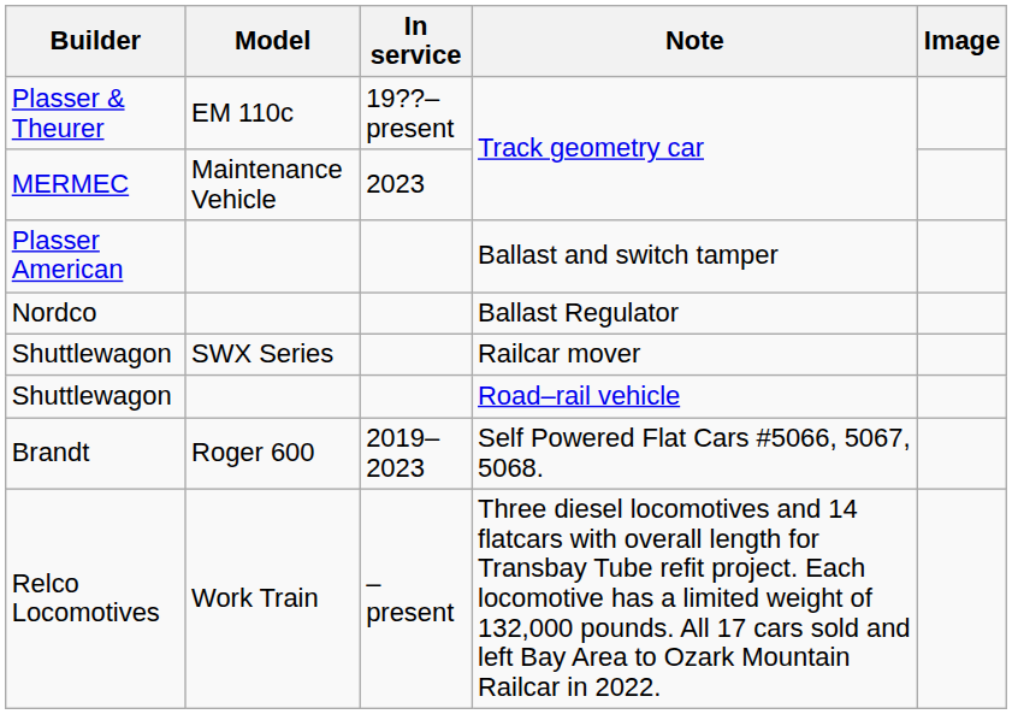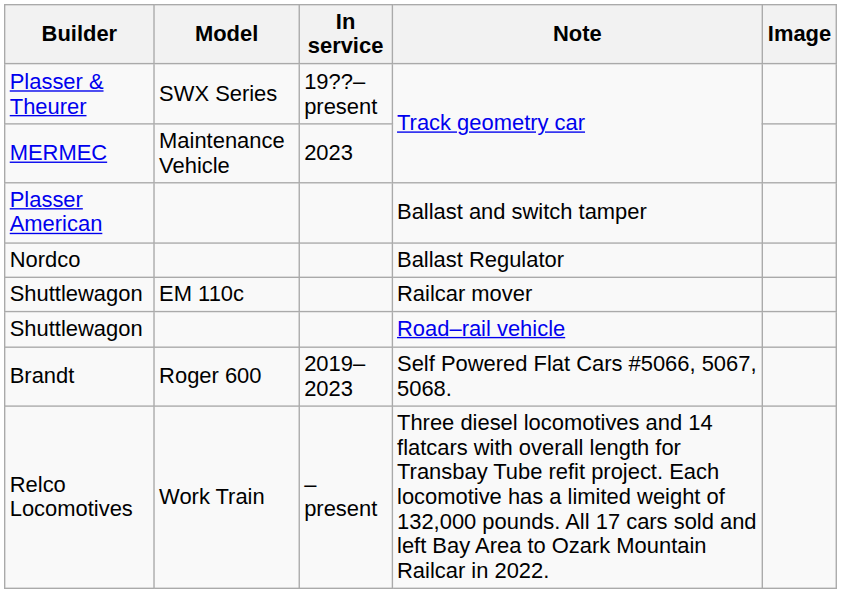 <table class="wikitable">
 <tr>
 <th>Builder</th>
 <th>Model</th>
 <th>In service</th>
 <th>Note</th>
 <th>Image</th>
 </tr>
 <tr>
 <td><a href='#'>Plasser & Theurer</a></td>
-<td>EM 110c</td>
+<td>SWX Series</td>
 <td>19??–present</td>
 <td rowspan="2"><a href='#'>Track geometry car</a></td>
 <td></td>
 </tr>
 <tr>
 <td><a href='#'>MERMEC</a></td>
 <td>Maintenance Vehicle</td>
 <td>2023</td>
 <td></td>
 </tr>
 <tr>
 <td><a href='#'>Plasser American</a></td>
 <td></td>
 <td></td>
 <td>Ballast and switch tamper</td>
 <td></td>
 </tr>
 <tr>
 <td>Nordco</td>
 <td></td>
 <td></td>
 <td>Ballast Regulator</td>
 <td></td>
 </tr>
 <tr>
 <td>Shuttlewagon</td>
-<td>SWX Series</td>
+<td>EM 110c</td>
 <td></td>
 <td>Railcar mover</td>
 <td></td>
 </tr>
 <tr>
 <td>Shuttlewagon</td>
 <td></td>
 <td></td>
 <td><a href='#'>Road–rail vehicle</a></td>
 <td></td>
 </tr>
 <tr>
 <td>Brandt</td>
 <td>Roger 600</td>
 <td>2019–2023</td>
 <td>Self Powered Flat Cars #5066, 5067, 5068.</td>
 <td></td>
 </tr>
 <tr>
 <td>Relco Locomotives</td>
 <td>Work Train</td>
 <td>–present</td>
 <td>Three diesel locomotives and 14 flatcars with overall  length for Transbay Tube refit project. Each locomotive has a limited weight of 132,000 pounds. All 17 cars sold and left Bay Area to Ozark Mountain  Railcar in 2022.</td>
 <td></td>
 </tr>
 </table>
